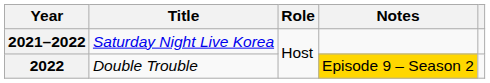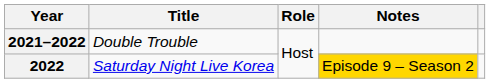 <table class="wikitable plainrowheaders sortable">
 <tr>
 <th scope="col">Year</th>
 <th scope="col">Title</th>
 <th scope="col">Role</th>
 <th scope="col">Notes</th>
 <th scope="col" class="unsortable"></th>
 </tr>
 <tr>
 <th scope="row">2021–2022</th>
-<td><em><a href='#'>Saturday Night Live Korea</a></em></td>
+<td><em>Double Trouble</em></td>
 <td rowspan="2">Host</td>
 <td></td>
 <td style="text-align:center"></td>
 </tr>
 <tr>
 <th scope="row">2022</th>
-<td><em>Double Trouble</em></td>
+<td><em><a href='#'>Saturday Night Live Korea</a></em></td>
 <td style="background: gold;">Episode 9 – Season 2</td>
 <td style="text-align:center"></td>
 </tr>
 </table>
